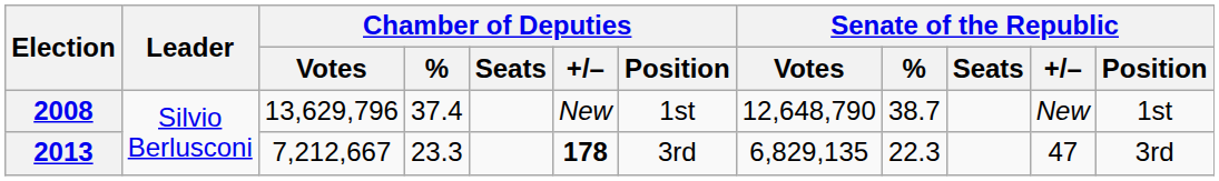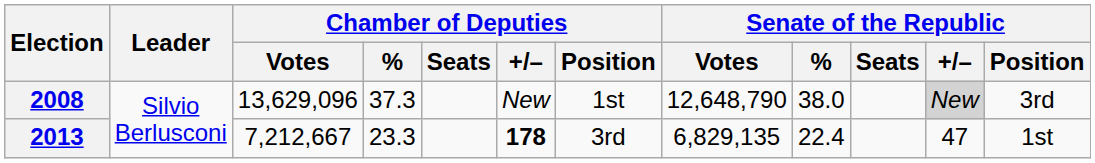 <table class="wikitable" style="text-align:center">
 <tr>
 <th rowspan="2">Election</th>
 <th rowspan="2">Leader</th>
 <th colspan="5"><a href='#'>Chamber of Deputies</a></th>
 <th colspan="5"><a href='#'>Senate of the Republic</a></th>
 </tr>
 <tr>
 <th>Votes</th>
 <th>%</th>
 <th>Seats</th>
 <th>+/–</th>
 <th>Position</th>
 <th>Votes</th>
 <th>%</th>
 <th>Seats</th>
 <th>+/–</th>
 <th>Position</th>
 </tr>
 <tr>
 <th><a href='#'>2008</a></th>
 <td rowspan="2"><a href='#'>Silvio Berlusconi</a></td>
-<td>13,629,796</td>
-<td>37.4</td>
+<td>13,629,096</td>
+<td>37.3</td>
 <td></td>
 <td><em>New</em></td>
 <td>1st</td>
 <td>12,648,790</td>
-<td>38.7</td>
+<td>38.0</td>
 <td></td>
-<td><em>New</em></td>
-<td>1st</td>
+<td style="background: lightgrey;"><em>New</em></td>
+<td>3rd</td>
 </tr>
 <tr>
 <th><a href='#'>2013</a></th>
 <td>7,212,667</td>
 <td>23.3</td>
 <td></td>
 <td><strong> 178</strong></td>
 <td>3rd</td>
 <td>6,829,135</td>
-<td>22.3</td>
+<td>22.4</td>
 <td></td>
 <td> 47</td>
-<td>3rd</td>
+<td>1st</td>
 </tr>
 </table>
